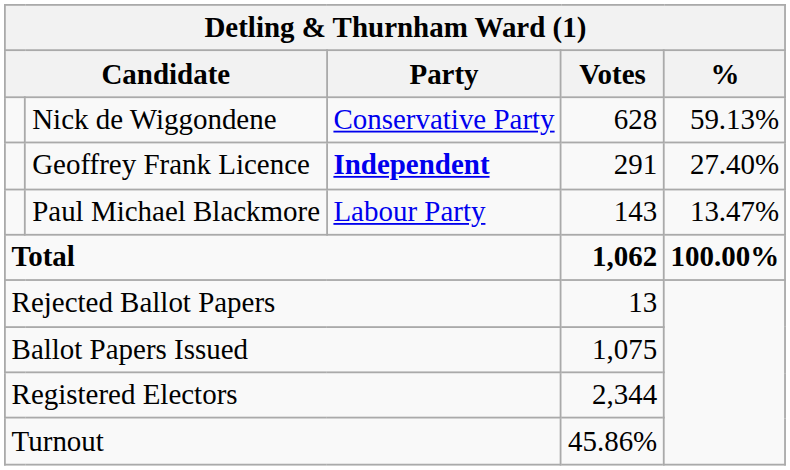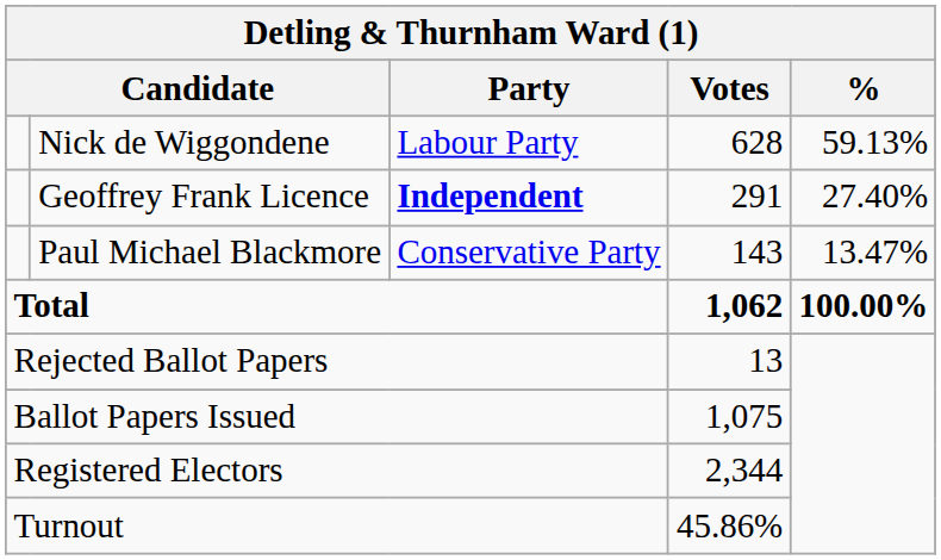 <table class="wikitable" border="1" style="text-align:right; font-size:100%">
 <tr>
 <th align=center colspan=5>Detling & Thurnham Ward (1)</th>
 </tr>
 <tr>
 <th align=left colspan=2>Candidate</th>
 <th align=left>Party</th>
 <th align=center>Votes</th>
 <th align=center>%</th>
 </tr>
 <tr>
 <td bgcolor=> </td>
 <td align=left>Nick de Wiggondene</td>
-<td align=left><a href='#'>Conservative Party</a></td>
+<td align=left><a href='#'>Labour Party</a></td>
 <td>628</td>
 <td>59.13%</td>
 </tr>
 <tr>
 <td></td>
 <td align=left>Geoffrey Frank Licence</td>
 <td align=left><strong><a href='#'>Independent</a></strong></td>
 <td>291</td>
 <td>27.40%</td>
 </tr>
 <tr>
 <td bgcolor=> </td>
 <td align=left>Paul Michael Blackmore</td>
-<td align=left><a href='#'>Labour Party</a></td>
+<td align=left><a href='#'>Conservative Party</a></td>
 <td>143</td>
 <td>13.47%</td>
 </tr>
 <tr>
 <td align=left colspan=3><strong>Total</strong></td>
 <td><strong>1,062</strong></td>
 <td><strong>100.00%</strong></td>
 </tr>
 <tr>
 <td align=left colspan=3>Rejected Ballot Papers</td>
 <td>13</td>
 <td rowspan=4></td>
 </tr>
 <tr>
 <td align=left colspan=3>Ballot Papers Issued</td>
 <td>1,075</td>
 </tr>
 <tr>
 <td align=left colspan=3>Registered Electors</td>
 <td>2,344</td>
 </tr>
 <tr>
 <td align=left colspan=3>Turnout</td>
 <td>45.86%</td>
 </tr>
 </table>
